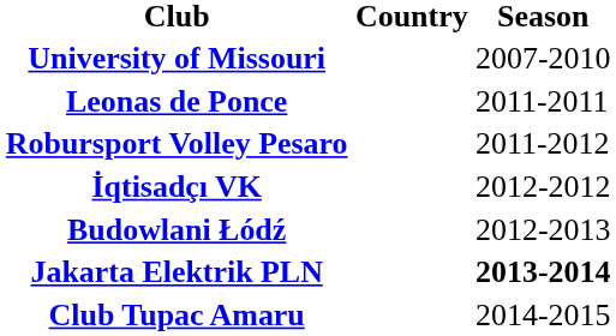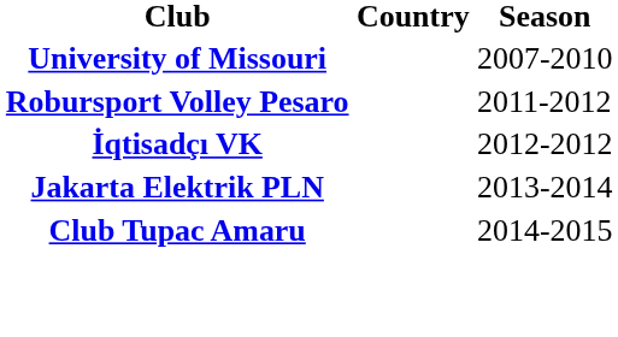 <table>
 <tr>
 <th scope=col>Club</th>
 <th scope=col>Country</th>
 <th scope=col>Season</th>
 </tr>
 <tr>
 <th scope=row><a href='#'>University of Missouri</a></th>
 <td></td>
 <td>2007-2010</td>
 </tr>
 <tr>
-<th scope=row><a href='#'>Leonas de Ponce</a></th>
-<td></td>
-<td>2011-2011</td>
-</tr>
-<tr>
 <th scope=row><a href='#'>Robursport Volley Pesaro</a></th>
 <td></td>
 <td>2011-2012</td>
 </tr>
 <tr>
 <th scope=row><a href='#'>İqtisadçı VK</a></th>
 <td></td>
 <td>2012-2012</td>
 </tr>
 <tr>
-<th scope=row><a href='#'>Budowlani Łódź</a></th>
-<td></td>
-<td>2012-2013</td>
-</tr>
-<tr>
 <th scope=row><a href='#'>Jakarta Elektrik PLN</a></th>
 <td></td>
-<td><strong>2013-2014</strong></td>
+<td>2013-2014</td>
 </tr>
 <tr>
 <th scope=row><a href='#'>Club Tupac Amaru</a></th>
 <td></td>
 <td>2014-2015</td>
 </tr>
 </table>
